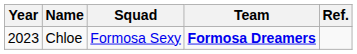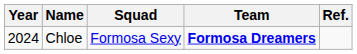 <table class="wikitable">
 <tr>
 <th>Year</th>
 <th>Name</th>
 <th>Squad</th>
 <th>Team</th>
 <th>Ref.</th>
 </tr>
 <tr>
-<td>2023</td>
+<td>2024</td>
 <td>Chloe</td>
 <td><a href='#'>Formosa Sexy</a></td>
 <td><strong><a href='#'>Formosa Dreamers</a></strong></td>
 <td></td>
 </tr>
 </table>
